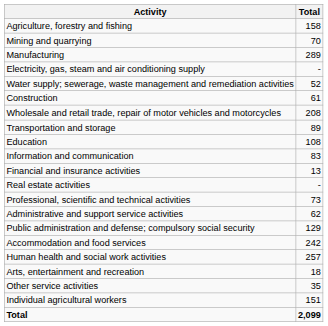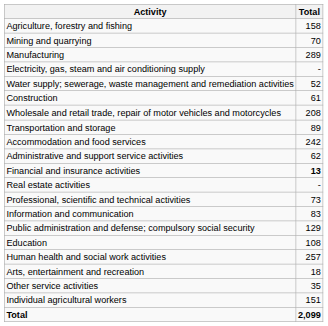 <table class="wikitable sortable" style="font-size:95%;">
 <tr>
 <th>Activity</th>
 <th>Total</th>
 </tr>
 <tr>
 <td>Agriculture, forestry and fishing</td>
 <td align="right">158</td>
 </tr>
 <tr>
 <td>Mining and quarrying</td>
 <td align="right">70</td>
 </tr>
 <tr>
 <td>Manufacturing</td>
 <td align="right">289</td>
 </tr>
 <tr>
 <td>Electricity, gas, steam and air conditioning supply</td>
 <td align="right">-</td>
 </tr>
 <tr>
 <td>Water supply; sewerage, waste management and remediation activities</td>
 <td align="right">52</td>
 </tr>
 <tr>
 <td>Construction</td>
 <td align="right">61</td>
 </tr>
 <tr>
 <td>Wholesale and retail trade, repair of motor vehicles and motorcycles</td>
 <td align="right">208</td>
 </tr>
 <tr>
 <td>Transportation and storage</td>
 <td align="right">89</td>
 </tr>
 <tr>
-<td>Education</td>
-<td align="right">108</td>
+<td>Accommodation and food services</td>
+<td align="right">242</td>
 </tr>
 <tr>
-<td>Information and communication</td>
-<td align="right">83</td>
+<td>Administrative and support service activities</td>
+<td align="right">62</td>
 </tr>
 <tr>
 <td>Financial and insurance activities</td>
-<td align="right">13</td>
+<td align="right"><strong>13</strong></td>
 </tr>
 <tr>
 <td>Real estate activities</td>
 <td align="right">-</td>
 </tr>
 <tr>
 <td>Professional, scientific and technical activities</td>
 <td align="right">73</td>
 </tr>
 <tr>
-<td>Administrative and support service activities</td>
-<td align="right">62</td>
+<td>Information and communication</td>
+<td align="right">83</td>
 </tr>
 <tr>
 <td>Public administration and defense; compulsory social security</td>
 <td align="right">129</td>
 </tr>
 <tr>
-<td>Accommodation and food services</td>
-<td align="right">242</td>
+<td>Education</td>
+<td align="right">108</td>
 </tr>
 <tr>
 <td>Human health and social work activities</td>
 <td align="right">257</td>
 </tr>
 <tr>
 <td>Arts, entertainment and recreation</td>
 <td align="right">18</td>
 </tr>
 <tr>
 <td>Other service activities</td>
 <td align="right">35</td>
 </tr>
 <tr>
 <td>Individual agricultural workers</td>
 <td align="right">151</td>
 </tr>
 <tr class="sortbottom">
 <td><strong>Total</strong></td>
 <td align="right"><strong>2,099</strong></td>
 </tr>
 </table>
